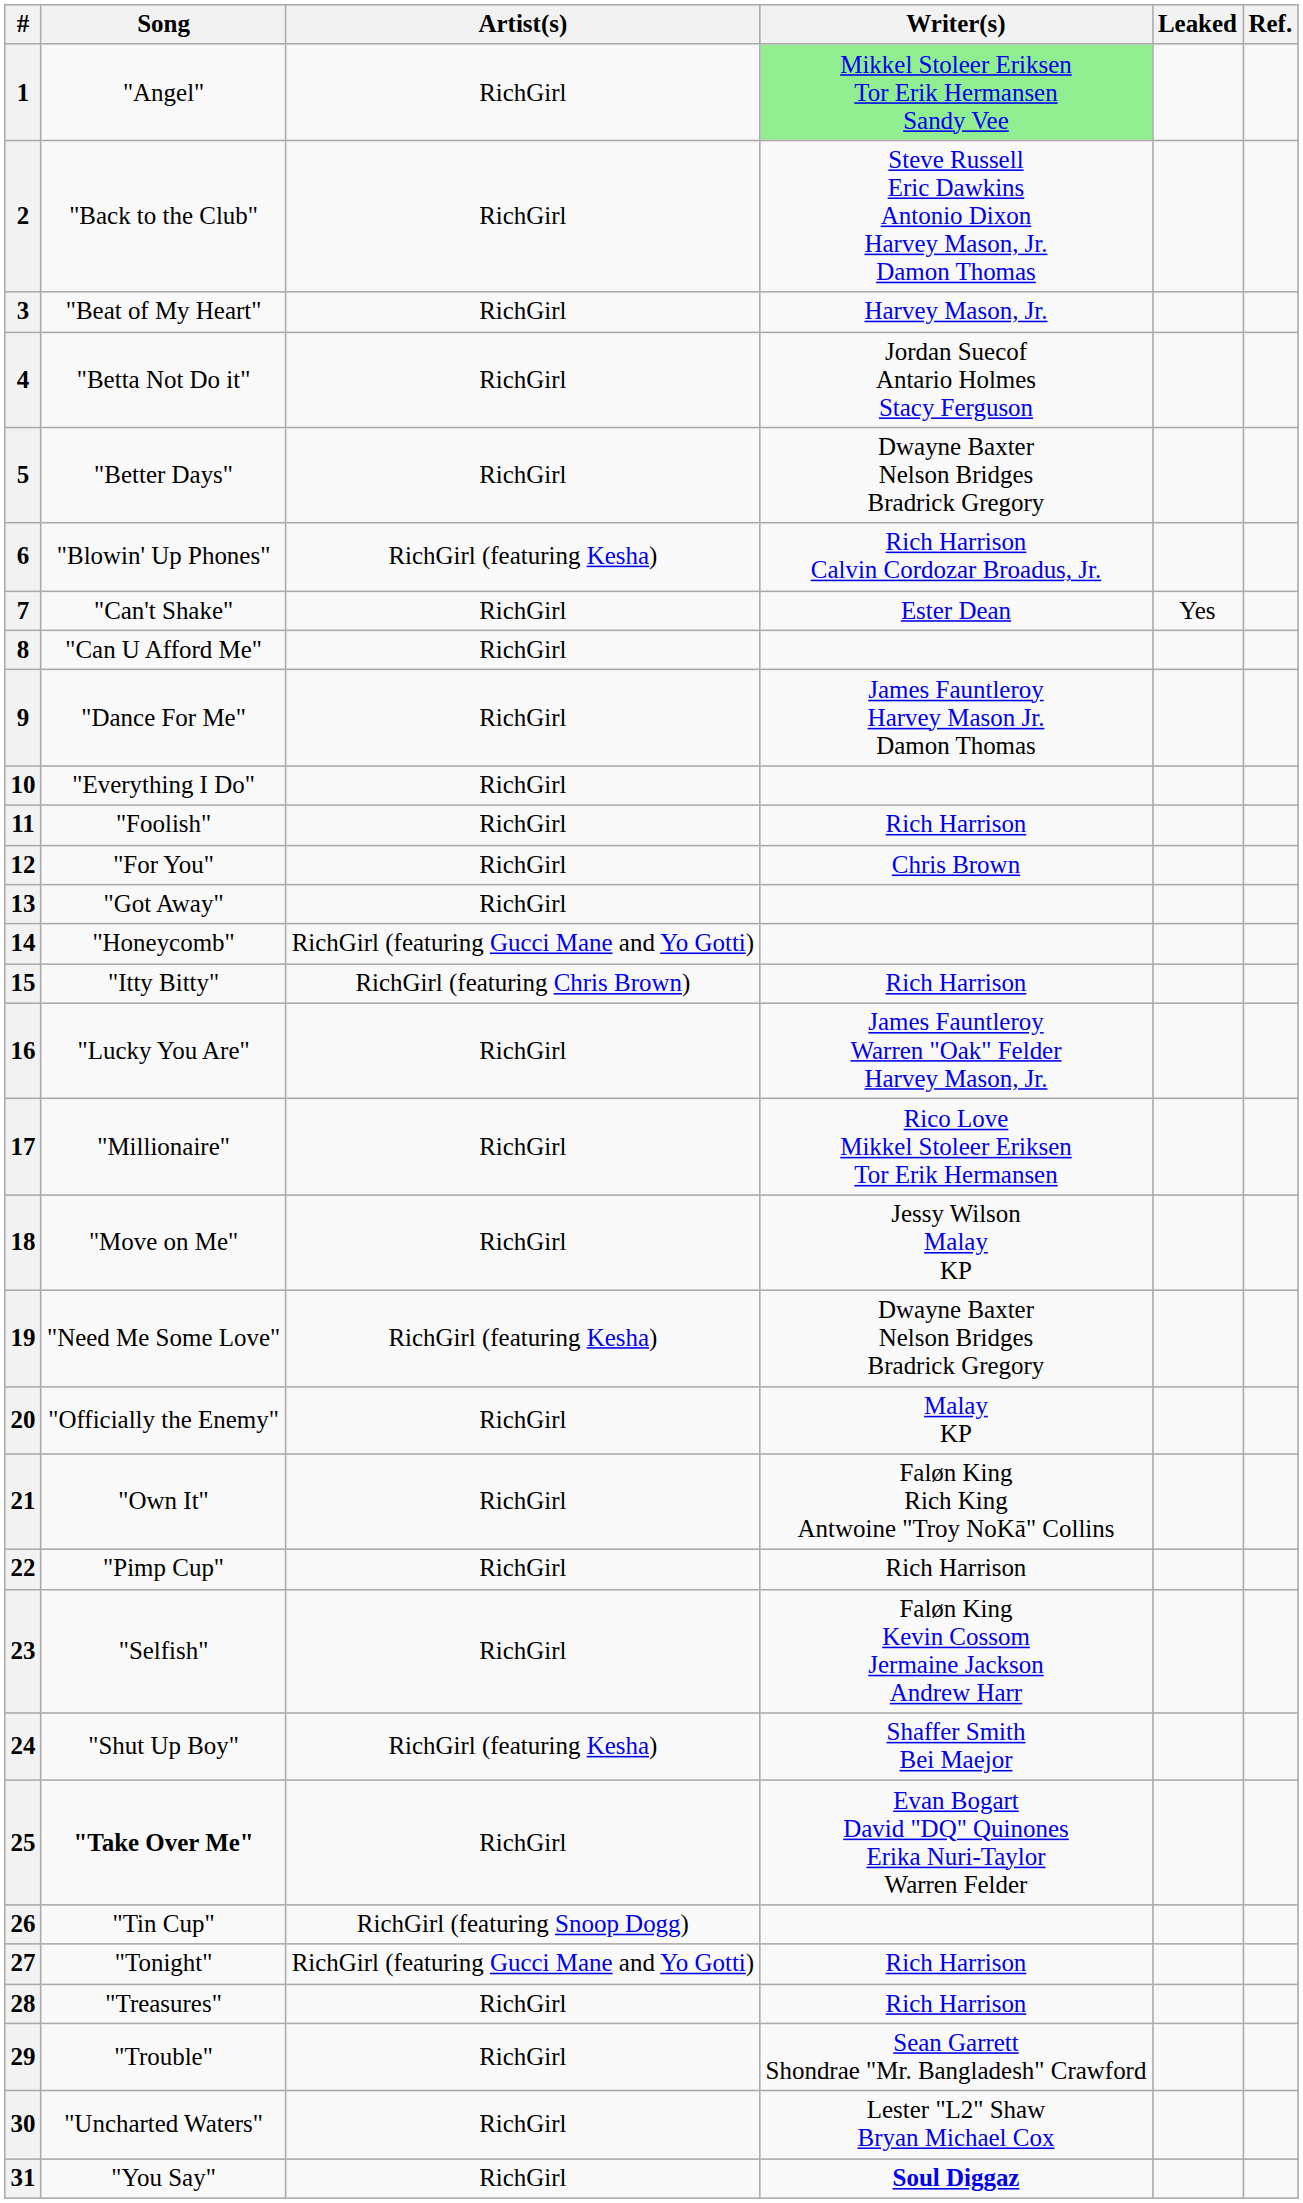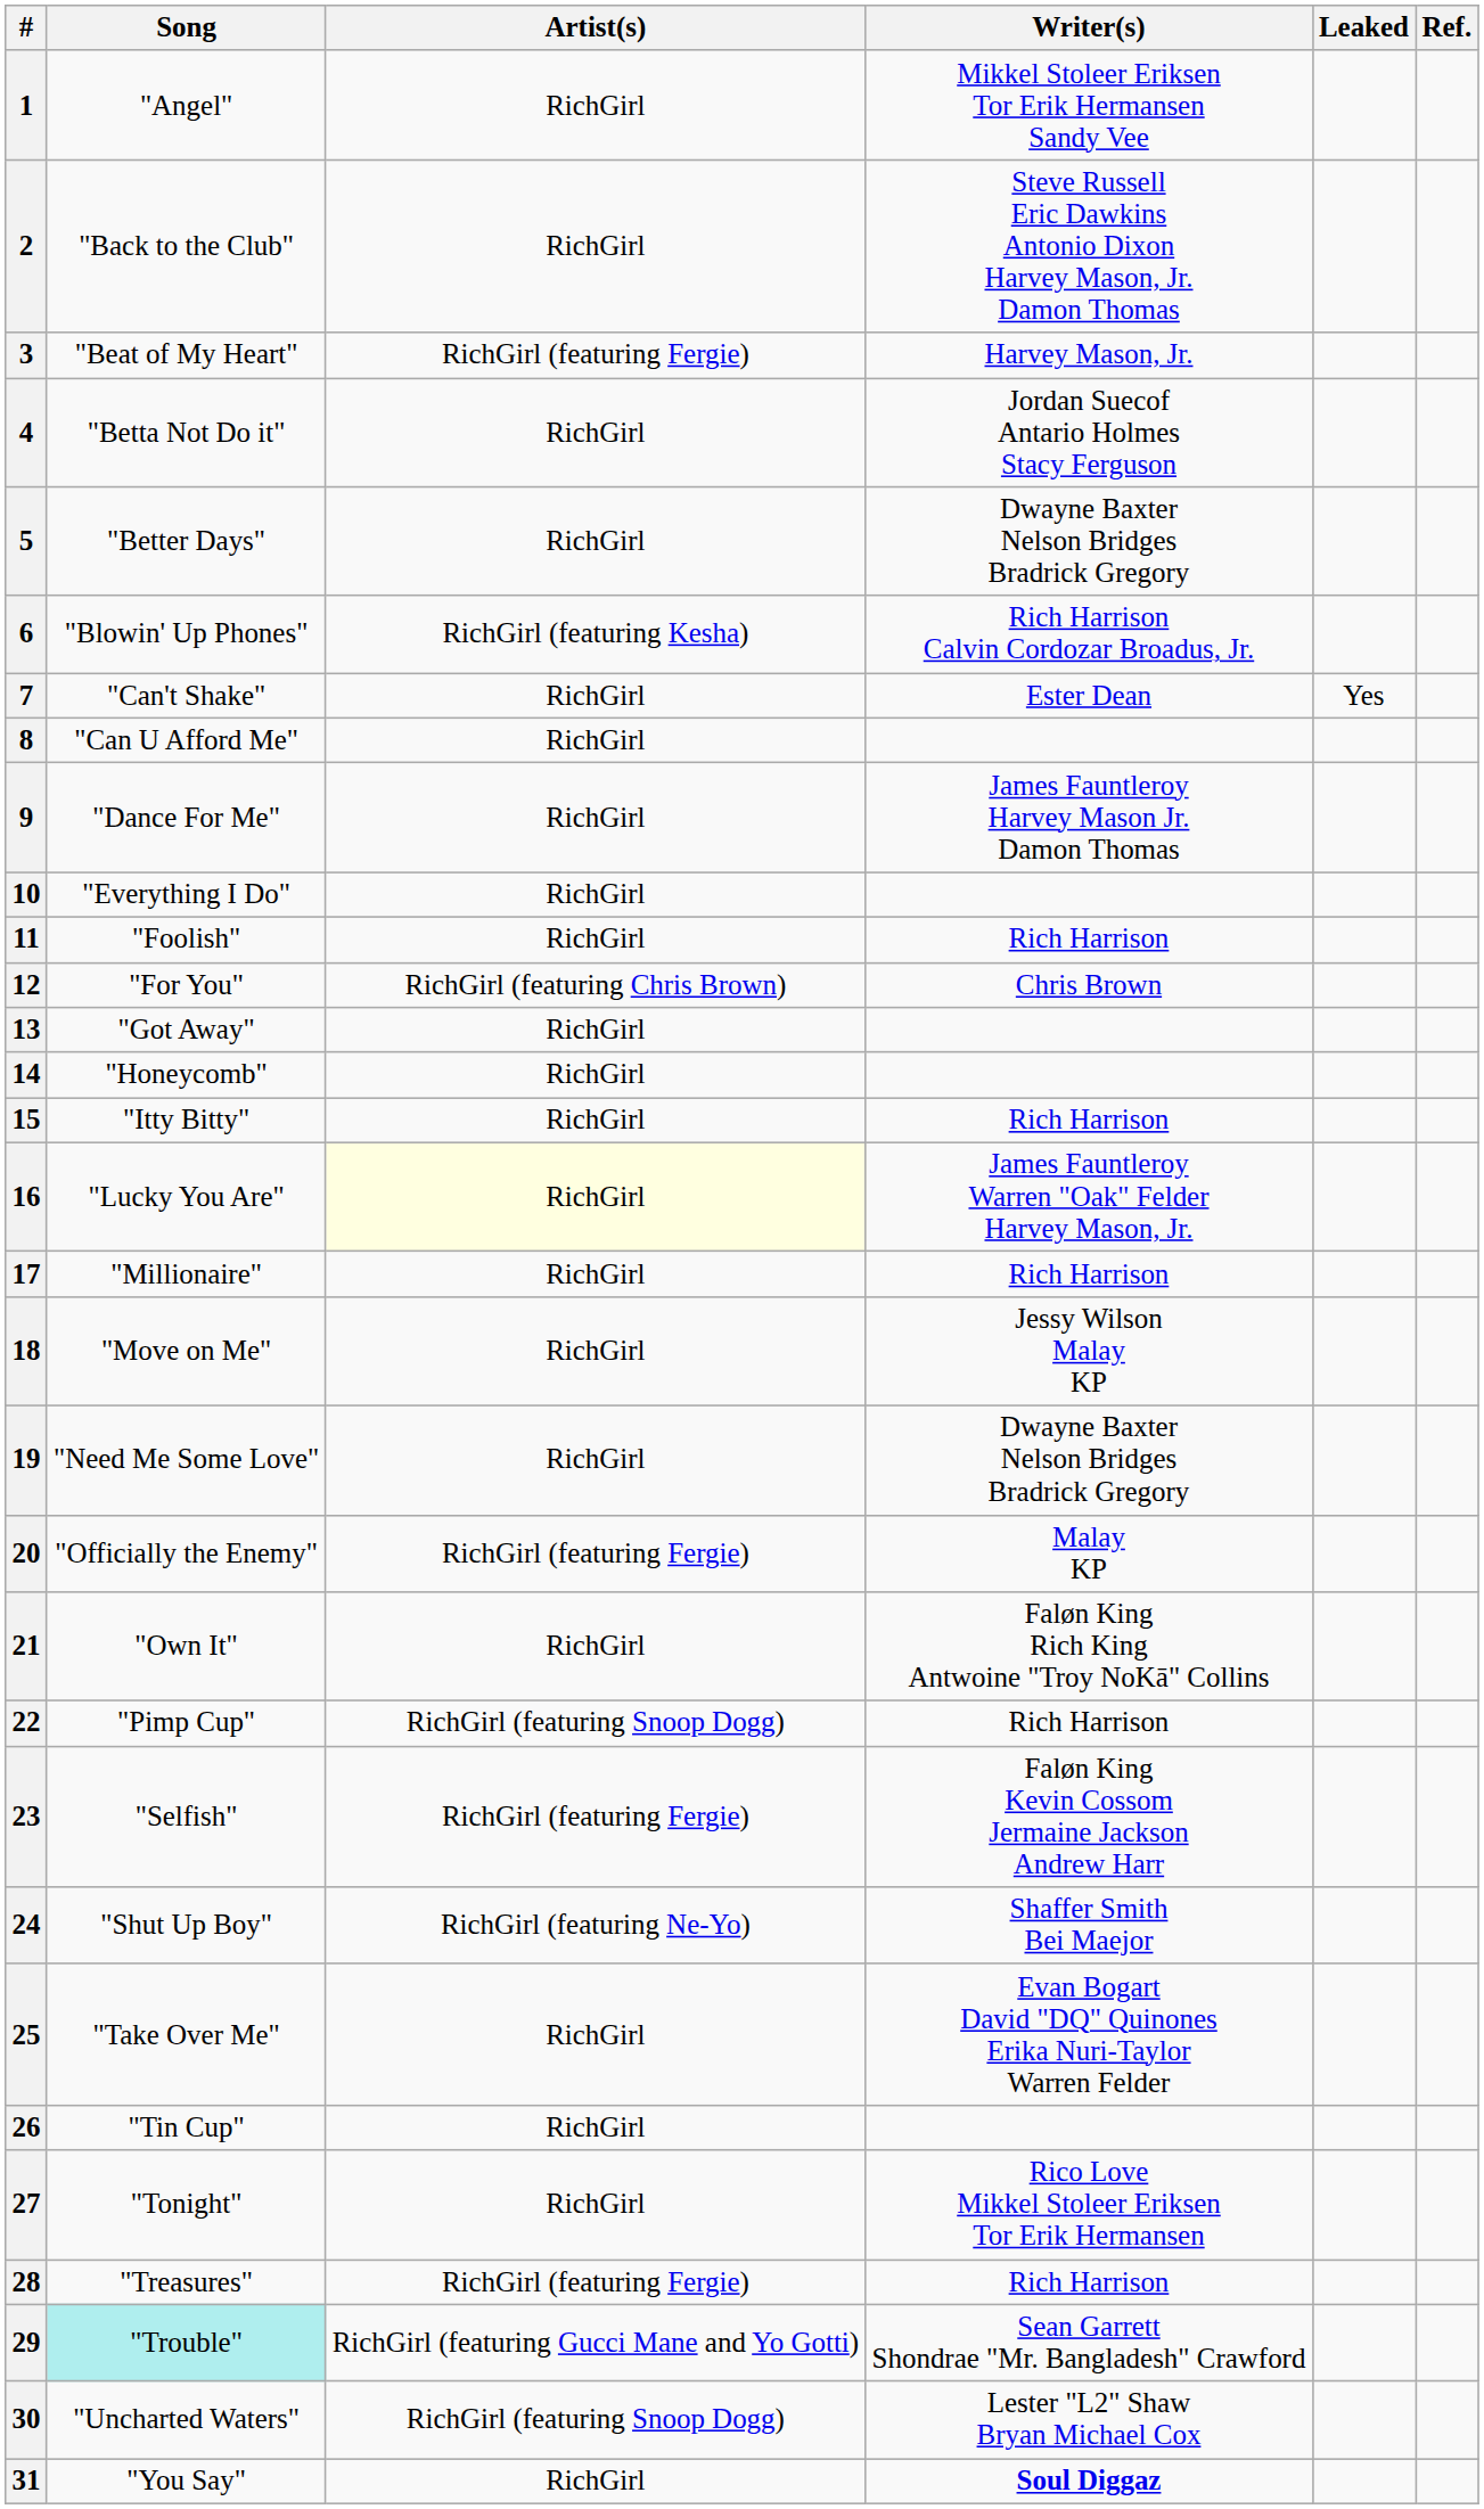 <table class="wikitable sortable plainrowheaders" style="text-align:center;">
 <tr>
 <th scope="col">#</th>
 <th scope="col">Song</th>
 <th scope="col">Artist(s)</th>
 <th scope="col" class="unsortable">Writer(s)</th>
 <th scope="col">Leaked</th>
 <th scope="col" class="unsortable">Ref.</th>
 </tr>
 <tr>
 <th scope=row>1</th>
 <td>"Angel"</td>
 <td>RichGirl</td>
-<td style="background: lightgreen;"><a href='#'>Mikkel Stoleer Eriksen</a> <br> <a href='#'>Tor Erik Hermansen</a> <br> <a href='#'>Sandy Vee</a></td>
+<td><a href='#'>Mikkel Stoleer Eriksen</a> <br> <a href='#'>Tor Erik Hermansen</a> <br> <a href='#'>Sandy Vee</a></td>
 <td></td>
 <td></td>
 </tr>
 <tr>
 <th scope=row>2</th>
 <td>"Back to the Club"</td>
 <td>RichGirl</td>
 <td><a href='#'>Steve Russell</a> <br> <a href='#'>Eric Dawkins</a> <br> <a href='#'>Antonio Dixon</a> <br> <a href='#'>Harvey Mason, Jr.</a> <br> <a href='#'>Damon Thomas</a></td>
 <td></td>
 <td></td>
 </tr>
 <tr>
 <th scope=row>3</th>
 <td>"Beat of My Heart"</td>
-<td>RichGirl</td>
+<td>RichGirl (featuring <a href='#'>Fergie</a>)</td>
 <td><a href='#'>Harvey Mason, Jr.</a></td>
 <td></td>
 <td></td>
 </tr>
 <tr>
 <th scope=row>4</th>
 <td>"Betta Not Do it"</td>
 <td>RichGirl</td>
 <td>Jordan Suecof <br> Antario Holmes <br> <a href='#'>Stacy Ferguson</a></td>
 <td></td>
 <td></td>
 </tr>
 <tr>
 <th scope=row>5</th>
 <td>"Better Days"</td>
 <td>RichGirl</td>
 <td>Dwayne Baxter <br> Nelson Bridges <br> Bradrick Gregory</td>
 <td></td>
 <td><br></td>
 </tr>
 <tr>
 <th scope=row>6</th>
 <td>"Blowin' Up Phones"</td>
 <td>RichGirl (featuring <a href='#'>Kesha</a>)</td>
 <td><a href='#'>Rich Harrison</a> <br> <a href='#'>Calvin Cordozar Broadus, Jr.</a></td>
 <td></td>
 <td></td>
 </tr>
 <tr>
 <th scope=row>7</th>
 <td>"Can't Shake"</td>
 <td>RichGirl</td>
 <td><a href='#'>Ester Dean</a></td>
 <td>Yes</td>
 </tr>
 <tr>
 <th scope=row>8</th>
 <td>"Can U Afford Me"</td>
 <td>RichGirl</td>
 <td></td>
 <td></td>
 <td></td>
 </tr>
 <tr>
 <th scope=row>9</th>
 <td>"Dance For Me"</td>
 <td>RichGirl</td>
 <td><a href='#'>James Fauntleroy</a> <br> <a href='#'>Harvey Mason Jr.</a> <br> Damon Thomas</td>
 <td></td>
 <td></td>
 </tr>
 <tr>
 <th scope=row>10</th>
 <td>"Everything I Do"</td>
 <td>RichGirl</td>
 <td></td>
 <td></td>
 <td></td>
 </tr>
 <tr>
 <th scope=row>11</th>
 <td>"Foolish"</td>
 <td>RichGirl</td>
 <td><a href='#'>Rich Harrison</a></td>
 <td></td>
 <td></td>
 </tr>
 <tr>
 <th scope=row>12</th>
 <td>"For You"</td>
-<td>RichGirl</td>
+<td>RichGirl (featuring <a href='#'>Chris Brown</a>)</td>
 <td><a href='#'>Chris Brown</a></td>
 <td></td>
 <td></td>
 </tr>
 <tr>
 <th scope=row>13</th>
 <td>"Got Away"</td>
 <td>RichGirl</td>
 <td></td>
 <td></td>
 <td></td>
 </tr>
 <tr>
 <th scope=row>14</th>
 <td>"Honeycomb"</td>
-<td>RichGirl (featuring <a href='#'>Gucci Mane</a> and <a href='#'>Yo Gotti</a>)</td>
+<td>RichGirl</td>
 <td></td>
 <td></td>
 <td></td>
 </tr>
 <tr>
 <th scope=row>15</th>
 <td>"Itty Bitty"</td>
-<td>RichGirl (featuring <a href='#'>Chris Brown</a>)</td>
+<td>RichGirl</td>
 <td><a href='#'>Rich Harrison</a></td>
 <td></td>
 <td></td>
 </tr>
 <tr>
 <th scope=row>16</th>
 <td>"Lucky You Are"</td>
-<td>RichGirl</td>
+<td style="background: lightyellow;">RichGirl</td>
 <td><a href='#'>James Fauntleroy</a> <br> <a href='#'>Warren "Oak" Felder</a> <br> <a href='#'>Harvey Mason, Jr.</a></td>
 <td></td>
 <td></td>
 </tr>
 <tr>
 <th scope=row>17</th>
 <td>"Millionaire"</td>
 <td>RichGirl</td>
-<td><a href='#'>Rico Love</a> <br> <a href='#'>Mikkel Stoleer Eriksen</a> <br> <a href='#'>Tor Erik Hermansen</a></td>
+<td><a href='#'>Rich Harrison</a></td>
 <td></td>
 <td></td>
 </tr>
 <tr>
 <th scope=row>18</th>
 <td>"Move on Me"</td>
 <td>RichGirl</td>
 <td>Jessy Wilson <br> <a href='#'>Malay</a> <br> KP</td>
 <td></td>
 <td></td>
 </tr>
 <tr>
 <th scope=row>19</th>
 <td>"Need Me Some Love"</td>
-<td>RichGirl (featuring <a href='#'>Kesha</a>)</td>
+<td>RichGirl</td>
 <td>Dwayne Baxter <br> Nelson Bridges <br> Bradrick Gregory</td>
 <td></td>
 <td></td>
 </tr>
 <tr>
 <th scope=row>20</th>
 <td>"Officially the Enemy"</td>
-<td>RichGirl</td>
+<td>RichGirl (featuring <a href='#'>Fergie</a>)</td>
 <td><a href='#'>Malay</a> <br> KP</td>
 <td></td>
 <td></td>
 </tr>
 <tr>
 <th scope=row>21</th>
 <td>"Own It"</td>
 <td>RichGirl</td>
 <td>Faløn King <br> Rich King <br> Antwoine "Troy NoKā" Collins</td>
 <td></td>
 <td></td>
 </tr>
 <tr>
 <th scope=row>22</th>
 <td>"Pimp Cup" </td>
-<td>RichGirl</td>
+<td>RichGirl (featuring <a href='#'>Snoop Dogg</a>)</td>
 <td>Rich Harrison</td>
 <td></td>
 <td></td>
 </tr>
 <tr>
 <th scope=row>23</th>
 <td>"Selfish"</td>
-<td>RichGirl</td>
+<td>RichGirl (featuring <a href='#'>Fergie</a>)</td>
 <td>Faløn King <br> <a href='#'>Kevin Cossom</a> <br> <a href='#'>Jermaine Jackson</a> <br> <a href='#'>Andrew Harr</a></td>
 <td></td>
 <td></td>
 </tr>
 <tr>
 <th scope=row>24</th>
 <td>"Shut Up Boy"</td>
-<td>RichGirl (featuring <a href='#'>Kesha</a>)</td>
+<td>RichGirl (featuring <a href='#'>Ne-Yo</a>)</td>
 <td><a href='#'>Shaffer Smith</a> <br> <a href='#'>Bei Maejor</a></td>
 <td></td>
 <td></td>
 </tr>
 <tr>
 <th scope=row>25</th>
-<td><strong>"Take Over Me"</strong></td>
+<td>"Take Over Me"</td>
 <td>RichGirl</td>
 <td><a href='#'>Evan Bogart</a> <br> <a href='#'>David "DQ" Quinones</a> <br> <a href='#'>Erika Nuri-Taylor</a> <br> Warren Felder</td>
 <td></td>
 <td></td>
 </tr>
 <tr>
 <th scope=row>26</th>
 <td>"Tin Cup"</td>
-<td>RichGirl (featuring <a href='#'>Snoop Dogg</a>)</td>
+<td>RichGirl</td>
 <td></td>
 <td></td>
 <td></td>
 </tr>
 <tr>
 <th scope=row>27</th>
 <td>"Tonight"</td>
-<td>RichGirl (featuring <a href='#'>Gucci Mane</a> and <a href='#'>Yo Gotti</a>)</td>
-<td><a href='#'>Rich Harrison</a></td>
+<td>RichGirl</td>
+<td><a href='#'>Rico Love</a> <br> <a href='#'>Mikkel Stoleer Eriksen</a> <br> <a href='#'>Tor Erik Hermansen</a></td>
 <td></td>
 <td></td>
 </tr>
 <tr>
 <th scope=row>28</th>
 <td>"Treasures" </td>
-<td>RichGirl</td>
+<td>RichGirl (featuring <a href='#'>Fergie</a>)</td>
 <td><a href='#'>Rich Harrison</a></td>
 <td></td>
 <td></td>
 </tr>
 <tr>
 <th scope=row>29</th>
-<td>"Trouble" </td>
-<td>RichGirl</td>
+<td style="background: paleturquoise;">"Trouble" </td>
+<td>RichGirl (featuring <a href='#'>Gucci Mane</a> and <a href='#'>Yo Gotti</a>)</td>
 <td><a href='#'>Sean Garrett</a> <br> Shondrae "Mr. Bangladesh" Crawford</td>
 <td></td>
 <td></td>
 </tr>
 <tr>
 <th scope=row>30</th>
 <td>"Uncharted Waters"</td>
-<td>RichGirl</td>
+<td>RichGirl (featuring <a href='#'>Snoop Dogg</a>)</td>
 <td>Lester "L2" Shaw <br> <a href='#'>Bryan Michael Cox</a></td>
 <td></td>
 <td></td>
 </tr>
 <tr>
 <th scope=row>31</th>
 <td>"You Say"</td>
 <td>RichGirl</td>
 <td><strong><a href='#'>Soul Diggaz</a></strong></td>
 <td></td>
 <td></td>
 </tr>
 </table>
